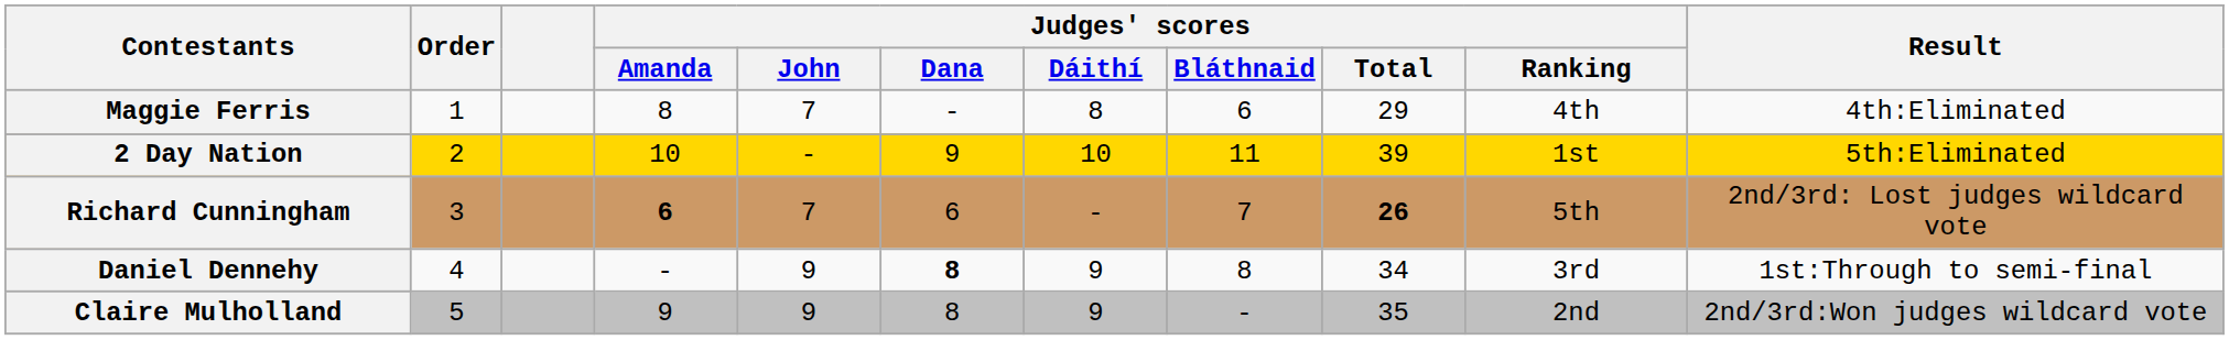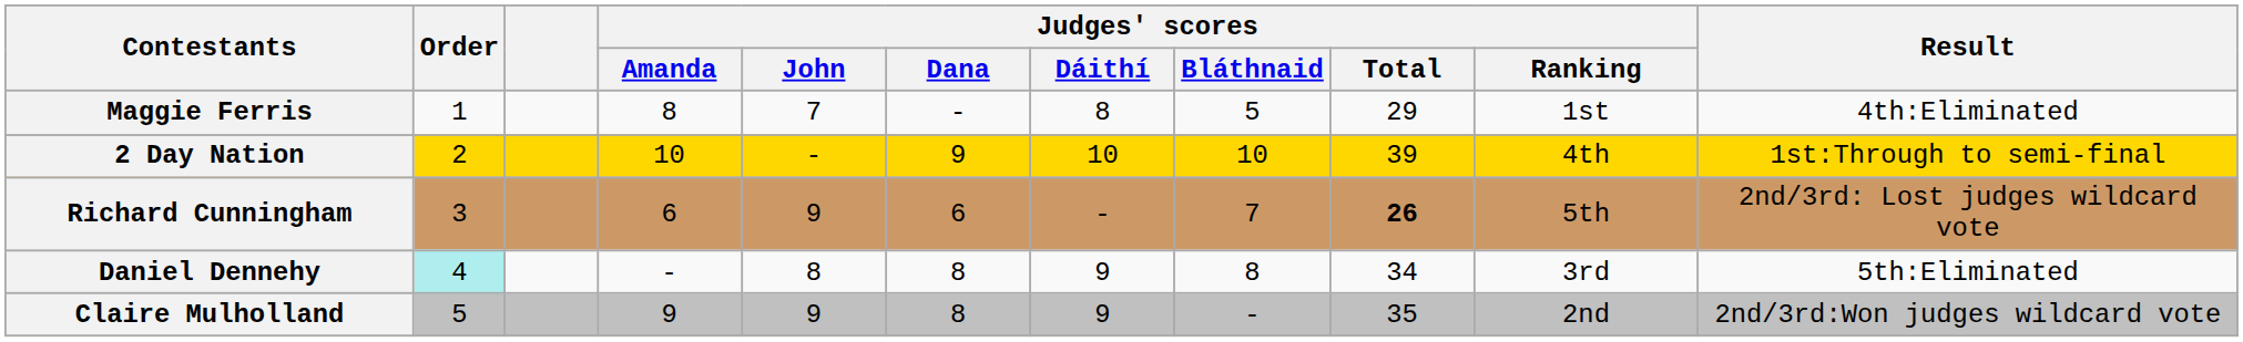 <table class="wikitable plainrowheaders" style="text-align:center;">
 <tr>
 <th style="width:15em;" rowspan="2">Contestants</th>
 <th style="width:1em;"  rowspan="2">Order</th>
 <th style="width:3em;"  rowspan="2"></th>
 <th style="width:38em"  colspan="7">Judges' scores</th>
 <th style="width:20em;" rowspan="2">Result</th>
 </tr>
 <tr>
 <th style="width:5em;"><a href='#'>Amanda</a></th>
 <th style="width:5em;"><a href='#'>John</a></th>
 <th style="width:5em;"><a href='#'>Dana</a></th>
 <th style="width:5em;"><a href='#'>Dáithí</a></th>
 <th style="width:5em;"><a href='#'>Bláthnaid</a></th>
 <th style="width:5em;">Total</th>
 <th style="width:8em;">Ranking</th>
 </tr>
 <tr>
 <th scope="row">Maggie Ferris</th>
 <td>1</td>
 <td></td>
 <td>8</td>
 <td>7</td>
 <td>-</td>
 <td>8</td>
-<td>6</td>
+<td>5</td>
 <td>29</td>
-<td>4th</td>
+<td>1st</td>
 <td>4th:Eliminated</td>
 </tr>
 <tr style="background:gold;">
 <th scope="row">2 Day Nation</th>
 <td>2</td>
 <td></td>
 <td>10</td>
 <td>-</td>
 <td>9</td>
 <td>10</td>
-<td>11</td>
+<td>10</td>
 <td>39</td>
-<td>1st</td>
-<td>5th:Eliminated</td>
+<td>4th</td>
+<td>1st:Through to semi-final</td>
 </tr>
 <tr style="background:#c96;">
 <th scope="row">Richard Cunningham</th>
 <td>3</td>
 <td></td>
-<td><strong>6</strong></td>
-<td>7</td>
+<td>6</td>
+<td>9</td>
 <td>6</td>
 <td>-</td>
 <td>7</td>
 <td><strong>26</strong></td>
 <td>5th</td>
 <td>2nd/3rd: Lost judges wildcard vote</td>
 </tr>
 <tr>
 <th scope="row">Daniel Dennehy</th>
-<td>4</td>
+<td style="background: paleturquoise;">4</td>
 <td></td>
 <td>-</td>
-<td>9</td>
-<td><strong>8</strong></td>
+<td>8</td>
+<td>8</td>
 <td>9</td>
 <td>8</td>
 <td>34</td>
 <td>3rd</td>
-<td>1st:Through to semi-final</td>
+<td>5th:Eliminated</td>
 </tr>
 <tr style="background:silver;">
 <th scope="row">Claire Mulholland</th>
 <td>5</td>
 <td></td>
 <td>9</td>
 <td>9</td>
 <td>8</td>
 <td>9</td>
 <td>-</td>
 <td>35</td>
 <td>2nd</td>
 <td>2nd/3rd:Won judges wildcard vote</td>
 </tr>
 </table>
